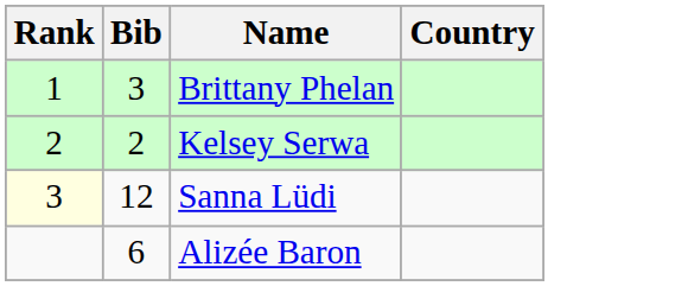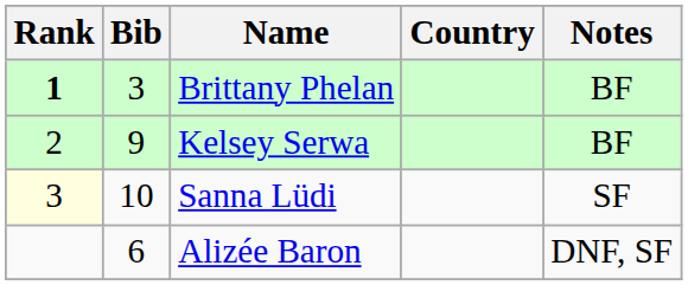 <table class="wikitable" style="text-align:center;">
 <tr>
 <th>Rank</th>
 <th>Bib</th>
 <th>Name</th>
 <th>Country</th>
+<th>Notes</th>
 </tr>
 <tr bgcolor=ccffcc>
-<td>1</td>
+<td><strong>1</strong></td>
 <td>3</td>
 <td align=left><a href='#'>Brittany Phelan</a></td>
 <td align="left"></td>
+<td>BF</td>
 </tr>
 <tr bgcolor=ccffcc>
 <td>2</td>
-<td>2</td>
+<td>9</td>
 <td align=left><a href='#'>Kelsey Serwa</a></td>
 <td align="left"></td>
+<td>BF</td>
 </tr>
 <tr>
 <td style="background: lightyellow;">3</td>
-<td>12</td>
+<td>10</td>
 <td align=left><a href='#'>Sanna Lüdi</a></td>
 <td align="left"></td>
+<td>SF</td>
 </tr>
 <tr>
 <td></td>
 <td>6</td>
 <td align=left><a href='#'>Alizée Baron</a></td>
 <td align="left"></td>
+<td>DNF, SF</td>
 </tr>
 </table>
